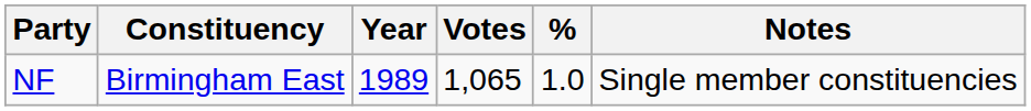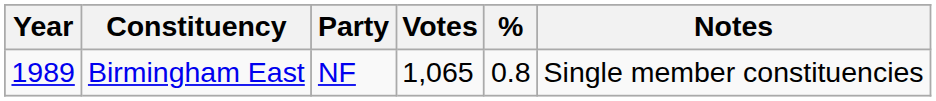 <table class="wikitable">
 <tr>
+<th>Year</th>
+<th>Constituency</th>
 <th>Party</th>
-<th>Constituency</th>
-<th>Year</th>
 <th>Votes</th>
 <th>%</th>
 <th>Notes</th>
 </tr>
 <tr>
+<td><a href='#'>1989</a></td>
+<td><a href='#'>Birmingham East</a></td>
 <td><a href='#'>NF</a></td>
-<td><a href='#'>Birmingham East</a></td>
-<td><a href='#'>1989</a></td>
 <td>1,065</td>
-<td>1.0</td>
+<td>0.8</td>
 <td>Single member constituencies</td>
 </tr>
 </table>
